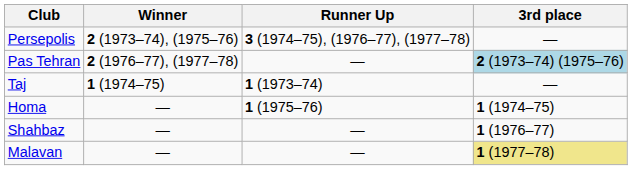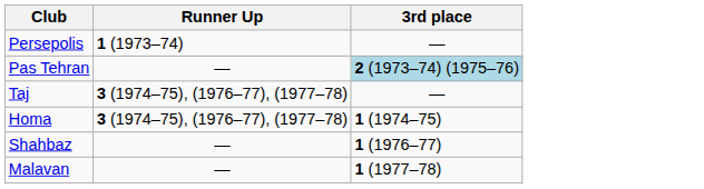 <table class="wikitable" style="text-align:left;">
 <tr>
 <th>Club<br></th>
-<th>Winner <br></th>
 <th>Runner Up <br></th>
 <th>3rd place</th>
 </tr>
 <tr>
 <td style="text-align:left;"><a href='#'>Persepolis</a></td>
-<td><strong>2</strong> (1973–74), (1975–76)</td>
-<td><strong>3</strong> (1974–75), (1976–77), (1977–78)</td>
+<td><strong>1</strong> (1973–74)</td>
 <td align=center>—</td>
 </tr>
 <tr>
 <td style="text-align:left;"><a href='#'>Pas Tehran</a></td>
-<td><strong>2</strong> (1976–77), (1977–78)</td>
 <td align=center>—</td>
 <td style="background: lightblue;"><strong>2</strong> (1973–74) (1975–76)</td>
 </tr>
 <tr>
 <td style="text-align:left;"><a href='#'>Taj</a></td>
-<td><strong>1</strong> (1974–75)</td>
-<td><strong>1</strong> (1973–74)</td>
+<td><strong>3</strong> (1974–75), (1976–77), (1977–78)</td>
 <td align=center>—</td>
 </tr>
 <tr>
 <td style="text-align:left;"><a href='#'>Homa</a></td>
-<td align=center>—</td>
-<td><strong>1</strong> (1975–76)</td>
+<td><strong>3</strong> (1974–75), (1976–77), (1977–78)</td>
 <td><strong>1</strong> (1974–75)</td>
 </tr>
 <tr>
 <td style="text-align:left;"><a href='#'>Shahbaz</a></td>
-<td align=center>—</td>
 <td align=center>—</td>
 <td><strong>1</strong> (1976–77)</td>
 </tr>
 <tr>
 <td style="text-align:left;"><a href='#'>Malavan</a></td>
 <td align=center>—</td>
-<td align=center>—</td>
-<td style="background: khaki;"><strong>1</strong> (1977–78)</td>
+<td><strong>1</strong> (1977–78)</td>
 </tr>
 </table>
